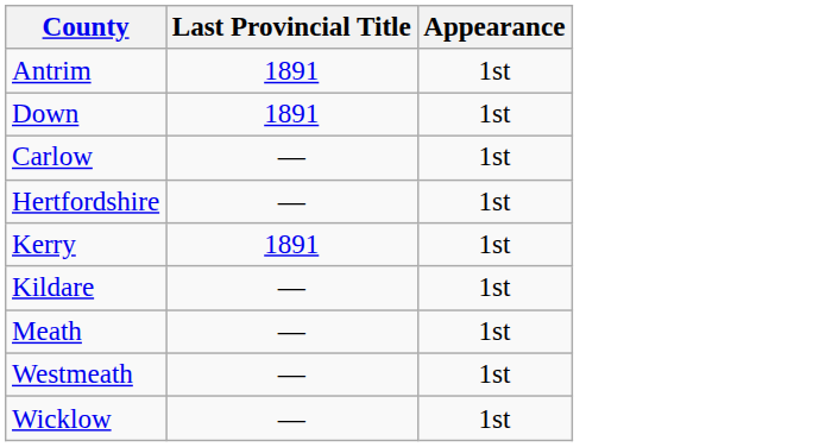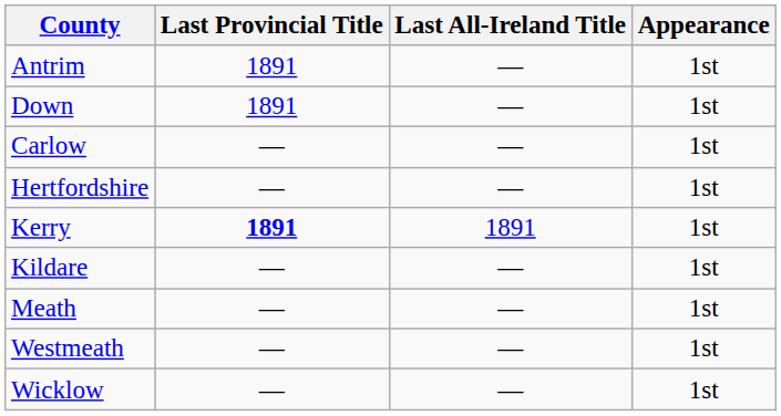 <table class="wikitable sortable" style="text-align:center">
 <tr>
 <th><a href='#'>County</a></th>
 <th>Last Provincial Title</th>
+<th>Last All-Ireland Title</th>
 <th>Appearance</th>
 </tr>
 <tr>
 <td style="text-align:left"> <a href='#'>Antrim</a></td>
 <td><a href='#'>1891</a></td>
+<td>—</td>
 <td>1st</td>
 </tr>
 <tr>
 <td style="text-align:left"> <a href='#'>Down</a></td>
 <td><a href='#'>1891</a></td>
+<td>—</td>
 <td>1st</td>
 </tr>
 <tr>
 <td style="text-align:left"> <a href='#'>Carlow</a></td>
+<td>—</td>
 <td>—</td>
 <td>1st</td>
 </tr>
 <tr>
 <td style="text-align:left"> <a href='#'>Hertfordshire</a></td>
 <td>—</td>
+<td>—</td>
 <td>1st</td>
 </tr>
 <tr>
 <td style="text-align:left"> <a href='#'>Kerry</a></td>
+<td><strong><a href='#'>1891</a></strong></td>
 <td><a href='#'>1891</a></td>
 <td>1st</td>
 </tr>
 <tr>
 <td style="text-align:left"> <a href='#'>Kildare</a></td>
 <td>—</td>
+<td>—</td>
 <td>1st</td>
 </tr>
 <tr>
 <td style="text-align:left"> <a href='#'>Meath</a></td>
+<td>—</td>
 <td>—</td>
 <td>1st</td>
 </tr>
 <tr>
 <td style="text-align:left"><a href='#'>Westmeath</a></td>
 <td>—</td>
+<td>—</td>
 <td>1st</td>
 </tr>
 <tr>
 <td style="text-align:left"> <a href='#'>Wicklow</a></td>
 <td>—</td>
+<td>—</td>
 <td>1st</td>
 </tr>
 </table>
